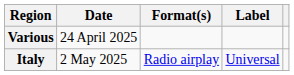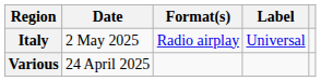 <table class="wikitable plainrowheaders">
 <tr>
 <th scope="col">Region</th>
 <th scope="col">Date</th>
 <th scope="col">Format(s)</th>
 <th scope="col">Label</th>
 <th scope="col"></th>
 </tr>
 <tr>
+<th scope="row">Italy</th>
+<td>2 May 2025</td>
+<td><a href='#'>Radio airplay</a></td>
+<td><a href='#'>Universal</a></td>
+<td align="center"></td>
+</tr>
+<tr>
 <th scope="row">Various</th>
 <td>24 April 2025</td>
 <td></td>
 <td></td>
 <td align="center"></td>
 </tr>
-<tr>
-<th scope="row">Italy</th>
-<td>2 May 2025</td>
-<td><a href='#'>Radio airplay</a></td>
-<td><a href='#'>Universal</a></td>
-<td align="center"></td>
-</tr>
 </table>
